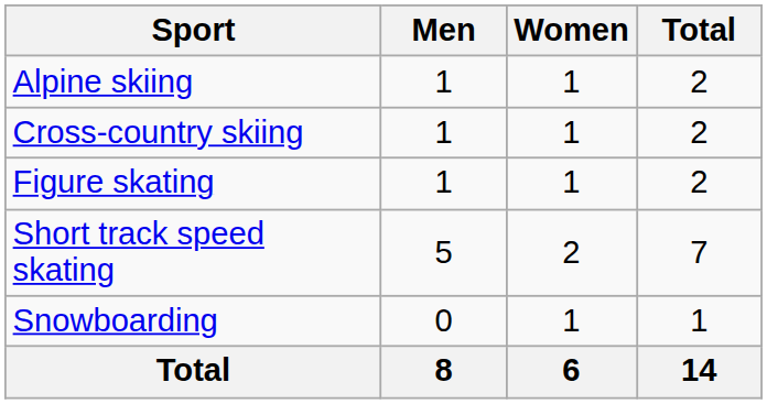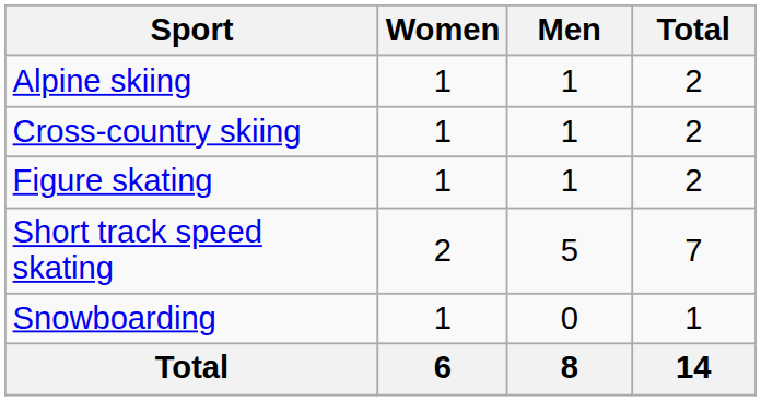 <table class="wikitable sortable" style="text-align:center;">
 <tr>
 <th width=180>Sport</th>
+<th width=55>Women</th>
 <th width=55>Men</th>
-<th width=55>Women</th>
 <th width=55>Total</th>
 </tr>
 <tr>
 <td align=left><a href='#'>Alpine skiing</a></td>
 <td>1</td>
 <td>1</td>
 <td>2</td>
 </tr>
 <tr>
 <td align=left><a href='#'>Cross-country skiing</a></td>
 <td>1</td>
 <td>1</td>
 <td>2</td>
 </tr>
 <tr>
 <td align=left><a href='#'>Figure skating</a></td>
 <td>1</td>
 <td>1</td>
 <td>2</td>
 </tr>
 <tr>
 <td align=left><a href='#'>Short track speed skating</a></td>
+<td>2</td>
 <td>5</td>
-<td>2</td>
 <td>7</td>
 </tr>
 <tr>
 <td align=left><a href='#'>Snowboarding</a></td>
+<td>1</td>
 <td>0</td>
-<td>1</td>
 <td>1</td>
 </tr>
 <tr>
 <th>Total</th>
+<th>6</th>
 <th>8</th>
-<th>6</th>
 <th>14</th>
 </tr>
 </table>
